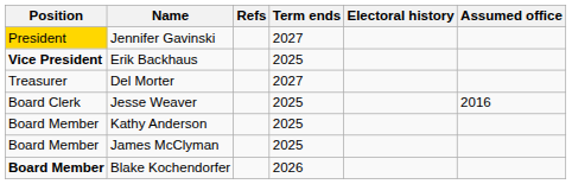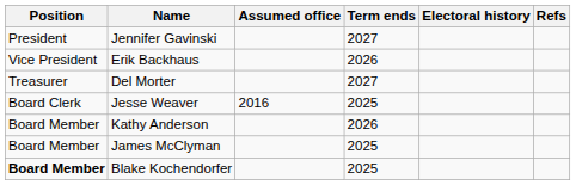 <table class="wikitable">
 <tr>
 <th>Position</th>
 <th>Name</th>
-<th>Refs</th>
+<th>Assumed office</th>
 <th>Term ends</th>
 <th>Electoral history</th>
-<th>Assumed office</th>
+<th>Refs</th>
 </tr>
 <tr>
-<td style="background: gold;">President</td>
+<td>President</td>
 <td>Jennifer Gavinski</td>
 <td></td>
 <td>2027</td>
 <td></td>
 <td></td>
 </tr>
 <tr>
-<td><strong>Vice President</strong></td>
+<td>Vice President</td>
 <td>Erik Backhaus</td>
 <td></td>
-<td>2025</td>
+<td>2026</td>
 <td></td>
 <td></td>
 </tr>
 <tr>
 <td>Treasurer</td>
 <td>Del Morter</td>
 <td></td>
 <td>2027</td>
 <td></td>
 <td></td>
 </tr>
 <tr>
 <td>Board Clerk</td>
 <td>Jesse Weaver</td>
-<td></td>
+<td>2016</td>
 <td>2025</td>
 <td></td>
-<td>2016</td>
+<td></td>
 </tr>
 <tr>
 <td>Board Member</td>
 <td>Kathy Anderson</td>
 <td></td>
-<td>2025</td>
+<td>2026</td>
 <td></td>
 <td></td>
 </tr>
 <tr>
 <td>Board Member</td>
 <td>James McClyman</td>
 <td></td>
 <td>2025</td>
 <td></td>
 <td></td>
 </tr>
 <tr>
 <td><strong>Board Member</strong></td>
 <td>Blake Kochendorfer</td>
 <td></td>
-<td>2026</td>
+<td>2025</td>
 <td></td>
 <td></td>
 </tr>
 </table>
